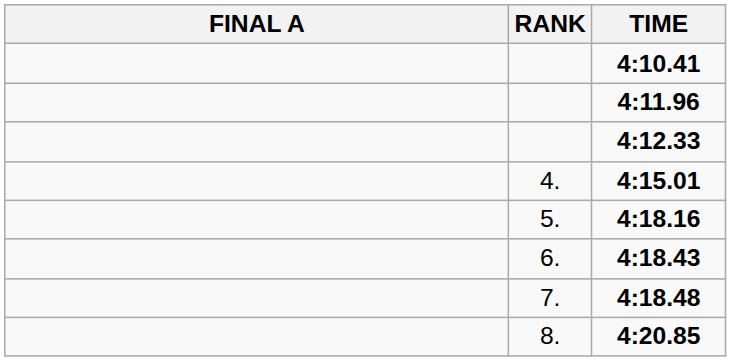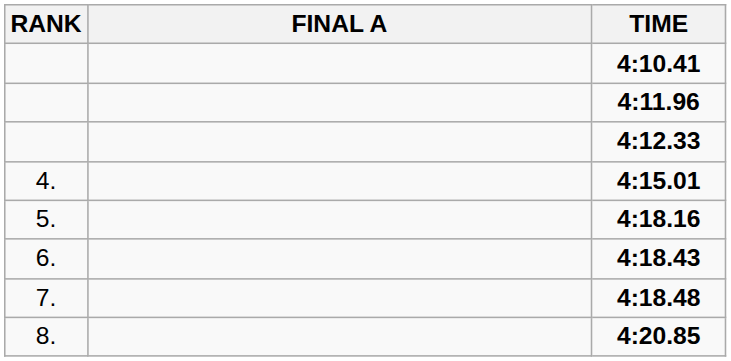 <table class="wikitable">
 <tr>
+<th>RANK</th>
 <th style="width: 20em">FINAL A</th>
-<th>RANK</th>
 <th style="width: 5em">TIME</th>
 </tr>
 <tr>
+<td align="center"></td>
 <td></td>
-<td align="center"></td>
 <td align="center"><strong>4:10.41</strong></td>
 </tr>
 <tr>
+<td align="center"></td>
 <td></td>
-<td align="center"></td>
 <td align="center"><strong>4:11.96</strong></td>
 </tr>
 <tr>
+<td align="center"></td>
 <td></td>
-<td align="center"></td>
 <td align="center"><strong>4:12.33</strong></td>
 </tr>
 <tr>
+<td align="center">4.</td>
 <td></td>
-<td align="center">4.</td>
 <td align="center"><strong>4:15.01</strong></td>
 </tr>
 <tr>
+<td align="center">5.</td>
 <td></td>
-<td align="center">5.</td>
 <td align="center"><strong>4:18.16</strong></td>
 </tr>
 <tr>
+<td align="center">6.</td>
 <td></td>
-<td align="center">6.</td>
 <td align="center"><strong>4:18.43</strong></td>
 </tr>
 <tr>
+<td align="center">7.</td>
 <td></td>
-<td align="center">7.</td>
 <td align="center"><strong>4:18.48</strong></td>
 </tr>
 <tr>
+<td align="center">8.</td>
 <td></td>
-<td align="center">8.</td>
 <td align="center"><strong>4:20.85</strong></td>
 </tr>
 </table>
